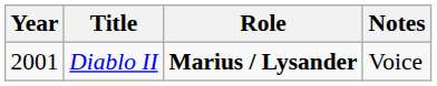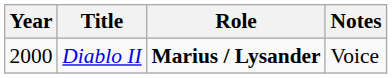 <table class="wikitable sortable plainrowheaders" style="white-space:nowrap">
 <tr>
 <th>Year</th>
 <th>Title</th>
 <th>Role</th>
 <th>Notes</th>
 </tr>
 <tr>
-<td>2001</td>
+<td>2000</td>
 <td><em><a href='#'>Diablo II</a></em></td>
 <td><strong>Marius / Lysander</strong></td>
 <td>Voice</td>
 </tr>
 </table>
